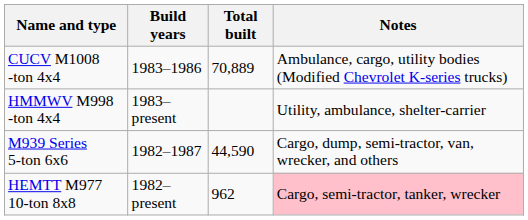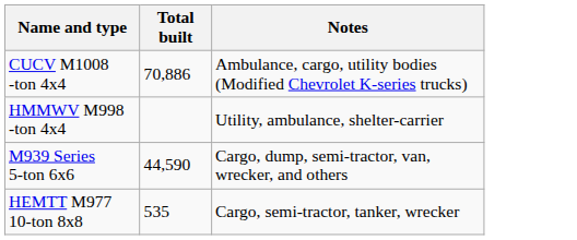 <table class="wikitable">
 <tr>
 <th style="width: 120px;">Name and type</th>
-<th style="width: 75px;">Build years</th>
 <th style="width: 60px;">Total built</th>
 <th style="width: 250px;">Notes</th>
 </tr>
 <tr>
 <td><a href='#'>CUCV</a> M1008<br>-ton 4x4</td>
-<td>1983–1986</td>
-<td>70,889</td>
+<td>70,886</td>
 <td>Ambulance, cargo, utility bodies<br>(Modified <a href='#'>Chevrolet K-series</a> trucks)</td>
 </tr>
 <tr>
 <td><a href='#'>HMMWV</a> M998<br>-ton 4x4</td>
-<td>1983–present</td>
 <td></td>
 <td>Utility, ambulance, shelter-carrier</td>
 </tr>
 <tr>
 <td><a href='#'>M939 Series</a><br>5-ton 6x6</td>
-<td>1982–1987</td>
 <td>44,590</td>
 <td>Cargo, dump, semi-tractor, van, wrecker, and others</td>
 </tr>
 <tr>
 <td><a href='#'>HEMTT</a> M977<br>10-ton 8x8</td>
-<td>1982–present</td>
-<td>962</td>
-<td style="background: pink;">Cargo, semi-tractor, tanker, wrecker</td>
+<td>535</td>
+<td>Cargo, semi-tractor, tanker, wrecker</td>
 </tr>
 </table>
